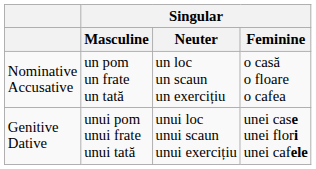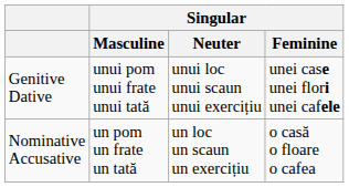 <table class="wikitable">
 <tr>
 <th></th>
 <th colspan=3>Singular</th>
 </tr>
 <tr>
 <th></th>
 <th>Masculine</th>
 <th>Neuter</th>
 <th>Feminine</th>
 </tr>
 <tr>
+<td>Genitive<br>Dative</td>
+<td>unui pom<br>unui frate<br>unui tată</td>
+<td>unui loc<br>unui scaun<br>unui exercițiu</td>
+<td>unei cas<strong>e</strong><br>unei flor<strong>i</strong><br>unei caf<strong>ele</strong></td>
+</tr>
+<tr>
 <td>Nominative<br>Accusative</td>
 <td>un pom<br>un frate<br>un tată</td>
 <td>un loc<br>un scaun<br>un exercițiu</td>
 <td>o casă<br>o floare<br>o cafea</td>
 </tr>
-<tr>
-<td>Genitive<br>Dative</td>
-<td>unui pom<br>unui frate<br>unui tată</td>
-<td>unui loc<br>unui scaun<br>unui exercițiu</td>
-<td>unei cas<strong>e</strong><br>unei flor<strong>i</strong><br>unei caf<strong>ele</strong></td>
-</tr>
 </table>
